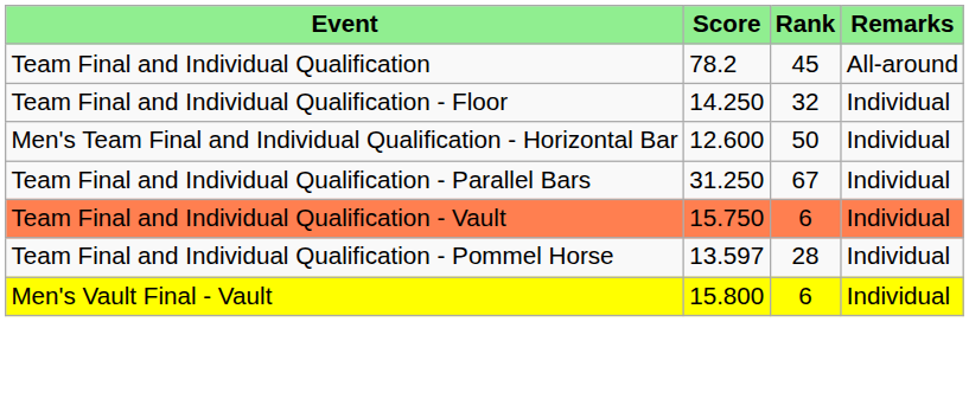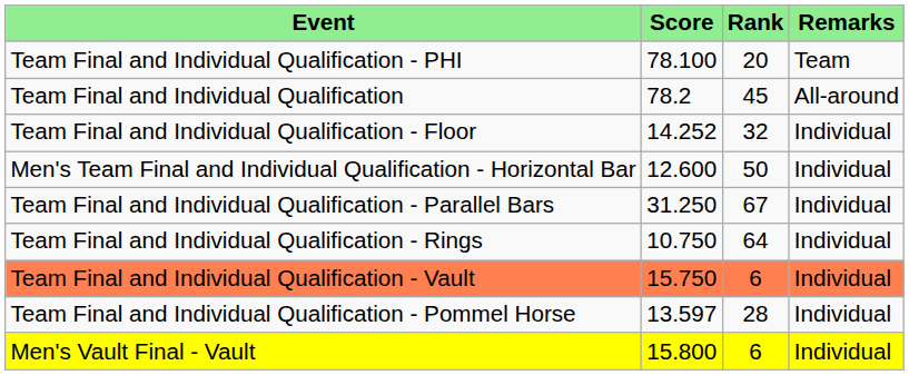 <table class="wikitable">
 <tr bgcolor="lightgreen">
 <td align=center><strong>Event</strong></td>
 <td align=center><strong>Score</strong></td>
 <td align=center><strong>Rank</strong></td>
 <td align=center><strong>Remarks</strong></td>
+</tr>
+<tr>
+<td>Team Final and Individual Qualification - PHI</td>
+<td>78.100</td>
+<td align="center">20</td>
+<td>Team</td>
 </tr>
 <tr>
 <td>Team Final and Individual Qualification</td>
 <td>78.2</td>
 <td align="center">45</td>
 <td>All-around</td>
 </tr>
 <tr>
 <td>Team Final and Individual Qualification - Floor</td>
-<td>14.250</td>
+<td>14.252</td>
 <td align="center">32</td>
 <td>Individual</td>
 </tr>
 <tr>
 <td>Men's Team Final and Individual Qualification - Horizontal Bar</td>
 <td>12.600</td>
 <td align="center">50</td>
 <td>Individual</td>
 </tr>
 <tr>
 <td>Team Final and Individual Qualification - Parallel Bars</td>
 <td>31.250</td>
 <td align="center">67</td>
+<td>Individual</td>
+</tr>
+<tr>
+<td>Team Final and Individual Qualification - Rings</td>
+<td>10.750</td>
+<td align="center">64</td>
 <td>Individual</td>
 </tr>
 <tr bgcolor=coral>
 <td>Team Final and Individual Qualification - Vault</td>
 <td>15.750</td>
 <td align="center">6</td>
 <td>Individual</td>
 </tr>
 <tr>
 <td>Team Final and Individual Qualification - Pommel Horse</td>
 <td>13.597</td>
 <td align="center">28</td>
 <td>Individual</td>
 </tr>
 <tr bgcolor=yellow>
 <td>Men's Vault Final - Vault</td>
 <td>15.800</td>
 <td align="center">6</td>
 <td>Individual</td>
 </tr>
 </table>
